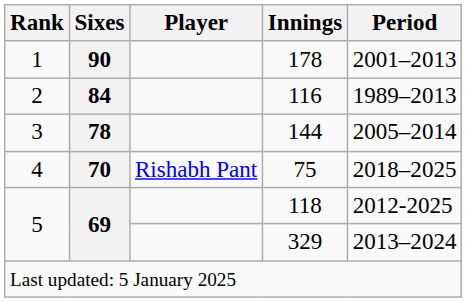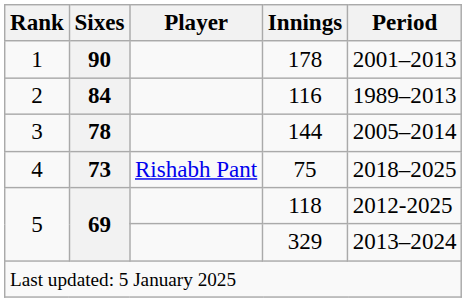 <table class="wikitable sortable">
 <tr>
 <th scope=col>Rank</th>
 <th scope=col>Sixes</th>
 <th scope=col>Player</th>
 <th scope=col>Innings</th>
 <th scope=col>Period</th>
 </tr>
 <tr>
 <td align=center>1</td>
 <th scope=row style="text-align:center;">90</th>
 <td></td>
 <td align=center>178</td>
 <td>2001–2013</td>
 </tr>
 <tr>
 <td align="center">2</td>
 <th scope="row" style="text-align:center;">84</th>
 <td></td>
 <td align=center>116</td>
 <td>1989–2013</td>
 </tr>
 <tr>
 <td align=center>3</td>
 <th scope=row style=text-align:center;>78</th>
 <td></td>
 <td align=center>144</td>
 <td>2005–2014</td>
 </tr>
 <tr>
 <td align="center">4</td>
-<th scope="row" style="text-align:center;">70</th>
+<th scope="row" style="text-align:center;">73</th>
 <td><a href='#'>Rishabh Pant</a></td>
 <td align=center>75</td>
 <td>2018–2025</td>
 </tr>
 <tr>
 <td rowspan="2" align="center">5</td>
 <th rowspan="2" scope="row" style="text-align:center;">69</th>
 <td></td>
 <td align=center>118</td>
 <td>2012-2025</td>
 </tr>
 <tr>
 <td></td>
 <td align=center>329</td>
 <td>2013–2024</td>
 </tr>
 <tr class="sortbottom">
 <td colspan="5"><small>Last updated: 5 January 2025</small></td>
 </tr>
 </table>
